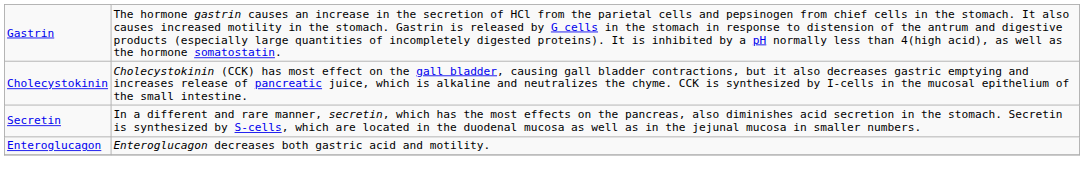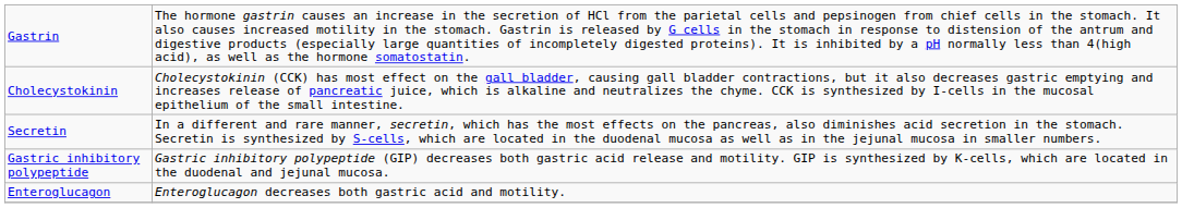 <table class="wikitable">
 <tr>
 <td><a href='#'>Gastrin</a></td>
 <td>The hormone <em>gastrin</em> causes an increase in the secretion of HCl from the parietal cells and pepsinogen from chief cells in the stomach. It also causes increased motility in the stomach. Gastrin is released by <a href='#'>G cells</a> in the stomach in response to distension of the antrum and digestive products (especially large quantities of incompletely digested proteins). It is inhibited by a <a href='#'>pH</a> normally less than 4(high acid), as well as the hormone <a href='#'>somatostatin</a>.</td>
 </tr>
 <tr>
 <td><a href='#'>Cholecystokinin</a></td>
 <td><em>Cholecystokinin</em> (CCK) has most effect on the <a href='#'>gall bladder</a>, causing gall bladder contractions, but it also decreases gastric emptying and increases release of <a href='#'>pancreatic</a> juice, which is alkaline and neutralizes the chyme. CCK is synthesized by I-cells in the mucosal epithelium of the small intestine.</td>
 </tr>
 <tr>
 <td><a href='#'>Secretin</a></td>
 <td>In a different and rare manner, <em>secretin</em>, which has the most effects on the pancreas, also diminishes acid secretion in the stomach. Secretin is synthesized by <a href='#'>S-cells</a>, which are located in the duodenal mucosa as well as in the jejunal mucosa in smaller numbers.</td>
 </tr>
 <tr>
+<td><a href='#'>Gastric inhibitory polypeptide</a></td>
+<td><em>Gastric inhibitory polypeptide</em> (GIP) decreases both gastric acid release and motility. GIP is synthesized by K-cells, which are located in the duodenal and jejunal mucosa.</td>
+</tr>
+<tr>
 <td><a href='#'>Enteroglucagon</a></td>
 <td><em>Enteroglucagon</em> decreases both gastric acid and motility.</td>
 </tr>
 <tr>
 </tr>
 </table>
